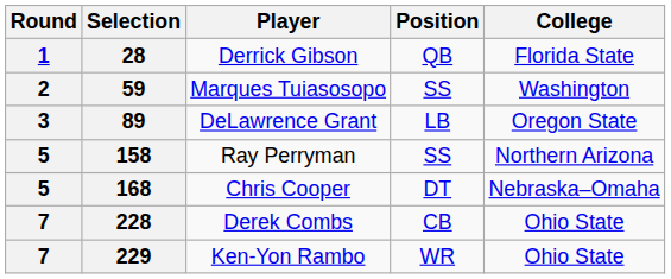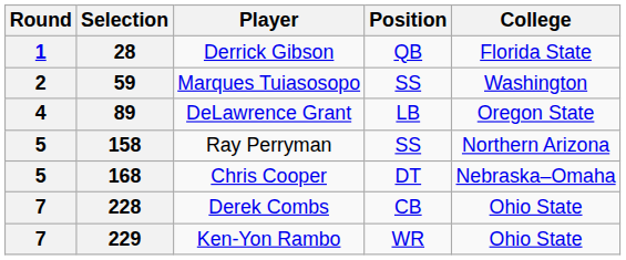 <table class="wikitable" style="text-align:center;">
 <tr>
 <th>Round</th>
 <th>Selection</th>
 <th>Player</th>
 <th>Position</th>
 <th>College</th>
 </tr>
 <tr>
 <th><a href='#'>1</a></th>
 <th>28</th>
 <td><a href='#'>Derrick Gibson</a></td>
 <td><a href='#'>QB</a></td>
 <td><a href='#'>Florida State</a></td>
 </tr>
 <tr>
 <th>2</th>
 <th>59</th>
 <td><a href='#'>Marques Tuiasosopo</a></td>
 <td><a href='#'>SS</a></td>
 <td><a href='#'>Washington</a></td>
 </tr>
 <tr>
-<th>3</th>
+<th>4</th>
 <th>89</th>
 <td><a href='#'>DeLawrence Grant</a></td>
 <td><a href='#'>LB</a></td>
 <td><a href='#'>Oregon State</a></td>
 </tr>
 <tr>
 <th>5</th>
 <th>158</th>
 <td>Ray Perryman</td>
 <td><a href='#'>SS</a></td>
 <td><a href='#'>Northern Arizona</a></td>
 </tr>
 <tr>
 <th>5</th>
 <th>168</th>
 <td><a href='#'>Chris Cooper</a></td>
 <td><a href='#'>DT</a></td>
 <td><a href='#'>Nebraska–Omaha</a></td>
 </tr>
 <tr>
 <th>7</th>
 <th>228</th>
 <td><a href='#'>Derek Combs</a></td>
 <td><a href='#'>CB</a></td>
 <td><a href='#'>Ohio State</a></td>
 </tr>
 <tr>
 <th>7</th>
 <th>229</th>
 <td><a href='#'>Ken-Yon Rambo</a></td>
 <td><a href='#'>WR</a></td>
 <td><a href='#'>Ohio State</a></td>
 </tr>
 </table>
